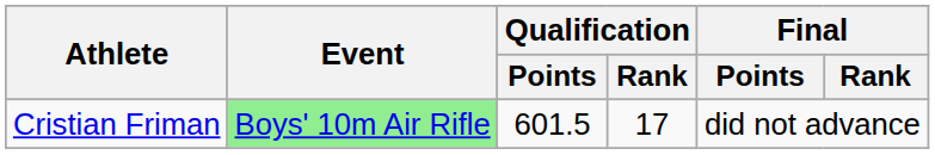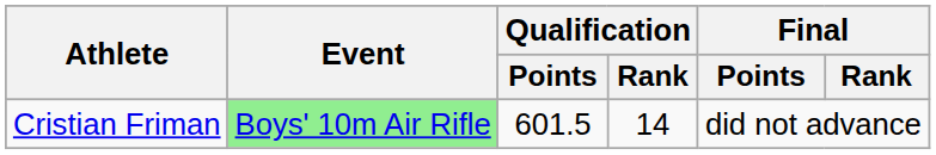 <table class="wikitable" style="font-size:90%;">
 <tr>
 <th rowspan=2>Athlete</th>
 <th rowspan=2>Event</th>
 <th colspan=2>Qualification</th>
 <th colspan=2>Final</th>
 </tr>
 <tr style="font-size:95%">
 <th>Points</th>
 <th>Rank</th>
 <th>Points</th>
 <th>Rank</th>
 </tr>
 <tr align=center>
 <td align=left><a href='#'>Cristian Friman</a></td>
 <td align=left style="background: lightgreen;"><a href='#'>Boys' 10m Air Rifle</a></td>
 <td>601.5</td>
-<td>17</td>
+<td>14</td>
 <td colspan=2>did not advance</td>
 </tr>
 </table>
